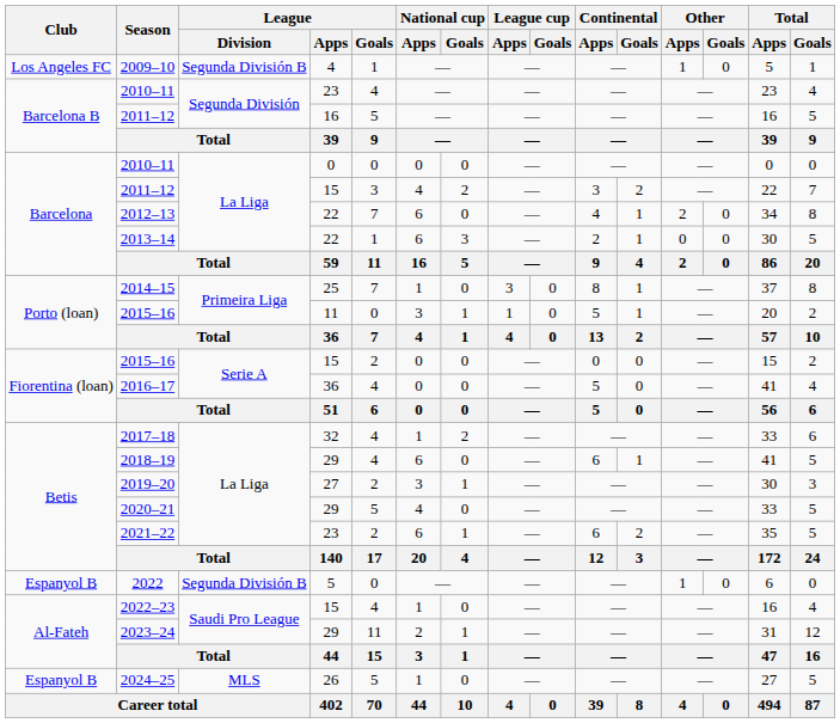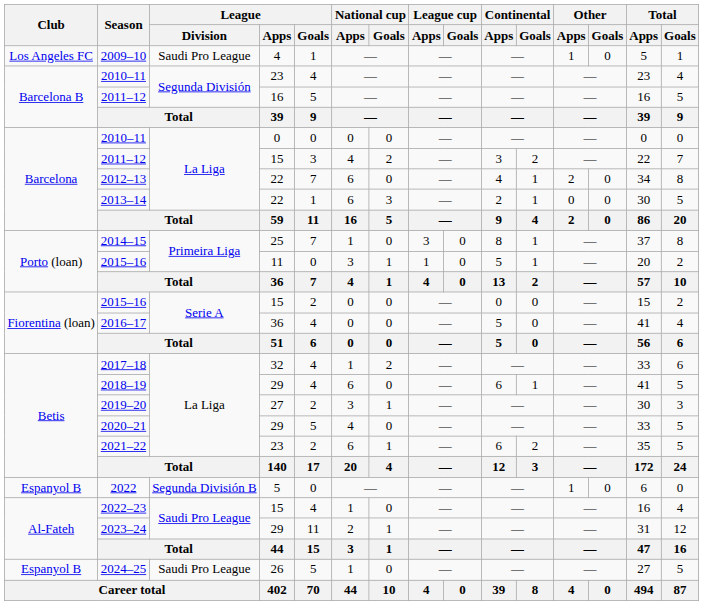 <table class="wikitable" style="text-align:center">
 <tr>
 <th rowspan="2">Club</th>
 <th rowspan="2">Season</th>
 <th colspan="3">League</th>
 <th colspan="2">National cup</th>
 <th colspan="2">League cup</th>
 <th colspan="2">Continental</th>
 <th colspan="2">Other</th>
 <th colspan="2">Total</th>
 </tr>
 <tr>
 <th>Division</th>
 <th>Apps</th>
 <th>Goals</th>
 <th>Apps</th>
 <th>Goals</th>
 <th>Apps</th>
 <th>Goals</th>
 <th>Apps</th>
 <th>Goals</th>
 <th>Apps</th>
 <th>Goals</th>
 <th>Apps</th>
 <th>Goals</th>
 </tr>
 <tr>
 <td><a href='#'>Los Angeles FC</a></td>
 <td><a href='#'>2009–10</a></td>
-<td><a href='#'>Segunda División B</a></td>
+<td>Saudi Pro League</td>
 <td>4</td>
 <td>1</td>
 <td colspan="2">—</td>
 <td colspan="2">—</td>
 <td colspan="2">—</td>
 <td>1</td>
 <td>0</td>
 <td>5</td>
 <td>1</td>
 </tr>
 <tr>
 <td rowspan="3"><a href='#'>Barcelona B</a></td>
 <td><a href='#'>2010–11</a></td>
 <td rowspan="2"><a href='#'>Segunda División</a></td>
 <td>23</td>
 <td>4</td>
 <td colspan="2">—</td>
 <td colspan="2">—</td>
 <td colspan="2">—</td>
 <td colspan="2">—</td>
 <td>23</td>
 <td>4</td>
 </tr>
 <tr>
 <td><a href='#'>2011–12</a></td>
 <td>16</td>
 <td>5</td>
 <td colspan="2">—</td>
 <td colspan="2">—</td>
 <td colspan="2">—</td>
 <td colspan="2">—</td>
 <td>16</td>
 <td>5</td>
 </tr>
 <tr>
 <th colspan="2">Total</th>
 <th>39</th>
 <th>9</th>
 <th colspan="2">—</th>
 <th colspan="2">—</th>
 <th colspan="2">—</th>
 <th colspan="2">—</th>
 <th>39</th>
 <th>9</th>
 </tr>
 <tr>
 <td rowspan="5"><a href='#'>Barcelona</a></td>
 <td><a href='#'>2010–11</a></td>
 <td rowspan="4"><a href='#'>La Liga</a></td>
 <td>0</td>
 <td>0</td>
 <td>0</td>
 <td>0</td>
 <td colspan="2">—</td>
 <td colspan="2">—</td>
 <td colspan="2">—</td>
 <td>0</td>
 <td>0</td>
 </tr>
 <tr>
 <td><a href='#'>2011–12</a></td>
 <td>15</td>
 <td>3</td>
 <td>4</td>
 <td>2</td>
 <td colspan="2">—</td>
 <td>3</td>
 <td>2</td>
 <td colspan="2">—</td>
 <td>22</td>
 <td>7</td>
 </tr>
 <tr>
 <td><a href='#'>2012–13</a></td>
 <td>22</td>
 <td>7</td>
 <td>6</td>
 <td>0</td>
 <td colspan="2">—</td>
 <td>4</td>
 <td>1</td>
 <td>2</td>
 <td>0</td>
 <td>34</td>
 <td>8</td>
 </tr>
 <tr>
 <td><a href='#'>2013–14</a></td>
 <td>22</td>
 <td>1</td>
 <td>6</td>
 <td>3</td>
 <td colspan="2">—</td>
 <td>2</td>
 <td>1</td>
 <td>0</td>
 <td>0</td>
 <td>30</td>
 <td>5</td>
 </tr>
 <tr>
 <th colspan="2">Total</th>
 <th>59</th>
 <th>11</th>
 <th>16</th>
 <th>5</th>
 <th colspan="2">—</th>
 <th>9</th>
 <th>4</th>
 <th>2</th>
 <th>0</th>
 <th>86</th>
 <th>20</th>
 </tr>
 <tr>
 <td rowspan="3"><a href='#'>Porto</a> (loan)</td>
 <td><a href='#'>2014–15</a></td>
 <td rowspan="2"><a href='#'>Primeira Liga</a></td>
 <td>25</td>
 <td>7</td>
 <td>1</td>
 <td>0</td>
 <td>3</td>
 <td>0</td>
 <td>8</td>
 <td>1</td>
 <td colspan="2">—</td>
 <td>37</td>
 <td>8</td>
 </tr>
 <tr>
 <td><a href='#'>2015–16</a></td>
 <td>11</td>
 <td>0</td>
 <td>3</td>
 <td>1</td>
 <td>1</td>
 <td>0</td>
 <td>5</td>
 <td>1</td>
 <td colspan="2">—</td>
 <td>20</td>
 <td>2</td>
 </tr>
 <tr>
 <th colspan="2">Total</th>
 <th>36</th>
 <th>7</th>
 <th>4</th>
 <th>1</th>
 <th>4</th>
 <th>0</th>
 <th>13</th>
 <th>2</th>
 <th colspan="2">—</th>
 <th>57</th>
 <th>10</th>
 </tr>
 <tr>
 <td rowspan="3"><a href='#'>Fiorentina</a> (loan)</td>
 <td><a href='#'>2015–16</a></td>
 <td rowspan="2"><a href='#'>Serie A</a></td>
 <td>15</td>
 <td>2</td>
 <td>0</td>
 <td>0</td>
 <td colspan="2">—</td>
 <td>0</td>
 <td>0</td>
 <td colspan="2">—</td>
 <td>15</td>
 <td>2</td>
 </tr>
 <tr>
 <td><a href='#'>2016–17</a></td>
 <td>36</td>
 <td>4</td>
 <td>0</td>
 <td>0</td>
 <td colspan="2">—</td>
 <td>5</td>
 <td>0</td>
 <td colspan="2">—</td>
 <td>41</td>
 <td>4</td>
 </tr>
 <tr>
 <th colspan="2">Total</th>
 <th>51</th>
 <th>6</th>
 <th>0</th>
 <th>0</th>
 <th colspan="2">—</th>
 <th>5</th>
 <th>0</th>
 <th colspan="2">—</th>
 <th>56</th>
 <th>6</th>
 </tr>
 <tr>
 <td rowspan="6"><a href='#'>Betis</a></td>
 <td><a href='#'>2017–18</a></td>
 <td rowspan="5">La Liga</td>
 <td>32</td>
 <td>4</td>
 <td>1</td>
 <td>2</td>
 <td colspan="2">—</td>
 <td colspan="2">—</td>
 <td colspan="2">—</td>
 <td>33</td>
 <td>6</td>
 </tr>
 <tr>
 <td><a href='#'>2018–19</a></td>
 <td>29</td>
 <td>4</td>
 <td>6</td>
 <td>0</td>
 <td colspan="2">—</td>
 <td>6</td>
 <td>1</td>
 <td colspan="2">—</td>
 <td>41</td>
 <td>5</td>
 </tr>
 <tr>
 <td><a href='#'>2019–20</a></td>
 <td>27</td>
 <td>2</td>
 <td>3</td>
 <td>1</td>
 <td colspan="2">—</td>
 <td colspan="2">—</td>
 <td colspan="2">—</td>
 <td>30</td>
 <td>3</td>
 </tr>
 <tr>
 <td><a href='#'>2020–21</a></td>
 <td>29</td>
 <td>5</td>
 <td>4</td>
 <td>0</td>
 <td colspan="2">—</td>
 <td colspan="2">—</td>
 <td colspan="2">—</td>
 <td>33</td>
 <td>5</td>
 </tr>
 <tr>
 <td><a href='#'>2021–22</a></td>
 <td>23</td>
 <td>2</td>
 <td>6</td>
 <td>1</td>
 <td colspan="2">—</td>
 <td>6</td>
 <td>2</td>
 <td colspan="2">—</td>
 <td>35</td>
 <td>5</td>
 </tr>
 <tr>
 <th colspan="2">Total</th>
 <th>140</th>
 <th>17</th>
 <th>20</th>
 <th>4</th>
 <th colspan="2">—</th>
 <th>12</th>
 <th>3</th>
 <th colspan="2">—</th>
 <th>172</th>
 <th>24</th>
 </tr>
 <tr>
 <td><a href='#'>Espanyol B</a></td>
 <td><a href='#'>2022</a></td>
 <td><a href='#'>Segunda División B</a></td>
 <td>5</td>
 <td>0</td>
 <td colspan="2">—</td>
 <td colspan="2">—</td>
 <td colspan="2">—</td>
 <td>1</td>
 <td>0</td>
 <td>6</td>
 <td>0</td>
 </tr>
 <tr>
 <td rowspan="3"><a href='#'>Al-Fateh</a></td>
 <td><a href='#'>2022–23</a></td>
 <td rowspan="2"><a href='#'>Saudi Pro League</a></td>
 <td>15</td>
 <td>4</td>
 <td>1</td>
 <td>0</td>
 <td colspan="2">—</td>
 <td colspan="2">—</td>
 <td colspan="2">—</td>
 <td>16</td>
 <td>4</td>
 </tr>
 <tr>
 <td><a href='#'>2023–24</a></td>
 <td>29</td>
 <td>11</td>
 <td>2</td>
 <td>1</td>
 <td colspan="2">—</td>
 <td colspan="2">—</td>
 <td colspan="2">—</td>
 <td>31</td>
 <td>12</td>
 </tr>
 <tr>
 <th colspan="2">Total</th>
 <th>44</th>
 <th>15</th>
 <th>3</th>
 <th>1</th>
 <th colspan="2">—</th>
 <th colspan="2">—</th>
 <th colspan="2">—</th>
 <th>47</th>
 <th>16</th>
 </tr>
 <tr>
 <td><a href='#'>Espanyol B</a></td>
 <td><a href='#'>2024–25</a></td>
-<td><a href='#'>MLS</a></td>
+<td>Saudi Pro League</td>
 <td>26</td>
 <td>5</td>
 <td>1</td>
 <td>0</td>
 <td colspan="2">—</td>
 <td colspan="2">—</td>
 <td colspan="2">—</td>
 <td>27</td>
 <td>5</td>
 </tr>
 <tr>
 <th colspan="3">Career total</th>
 <th>402</th>
 <th>70</th>
 <th>44</th>
 <th>10</th>
 <th>4</th>
 <th>0</th>
 <th>39</th>
 <th>8</th>
 <th>4</th>
 <th>0</th>
 <th>494</th>
 <th>87</th>
 </tr>
 </table>
